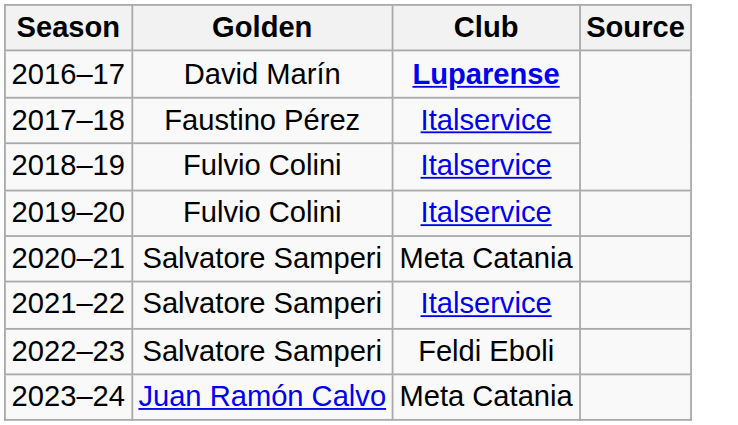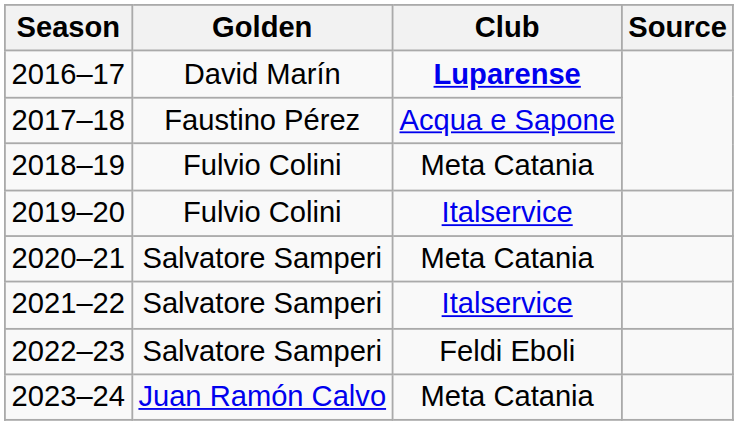 <table class="wikitable" style="text-align:center">
 <tr>
 <th>Season</th>
 <th>Golden</th>
 <th>Club</th>
 <th>Source</th>
 </tr>
 <tr>
 <td>2016–17</td>
 <td>David Marín</td>
 <td><strong><a href='#'>Luparense</a></strong></td>
 <td rowspan="3"></td>
 </tr>
 <tr>
 <td>2017–18</td>
 <td>Faustino Pérez</td>
-<td><a href='#'>Italservice</a></td>
+<td><a href='#'>Acqua e Sapone</a></td>
 </tr>
 <tr>
 <td>2018–19</td>
 <td>Fulvio Colini</td>
-<td><a href='#'>Italservice</a></td>
+<td>Meta Catania</td>
 </tr>
 <tr>
 <td>2019–20</td>
 <td>Fulvio Colini</td>
 <td><a href='#'>Italservice</a></td>
 <td></td>
 </tr>
 <tr>
 <td>2020–21</td>
 <td>Salvatore Samperi</td>
 <td>Meta Catania</td>
 <td></td>
 </tr>
 <tr>
 <td>2021–22</td>
 <td>Salvatore Samperi</td>
 <td><a href='#'>Italservice</a></td>
 <td></td>
 </tr>
 <tr>
 <td>2022–23</td>
 <td>Salvatore Samperi</td>
 <td>Feldi Eboli</td>
 <td></td>
 </tr>
 <tr>
 <td>2023–24</td>
 <td><a href='#'>Juan Ramón Calvo</a></td>
 <td>Meta Catania</td>
 <td></td>
 </tr>
 </table>
